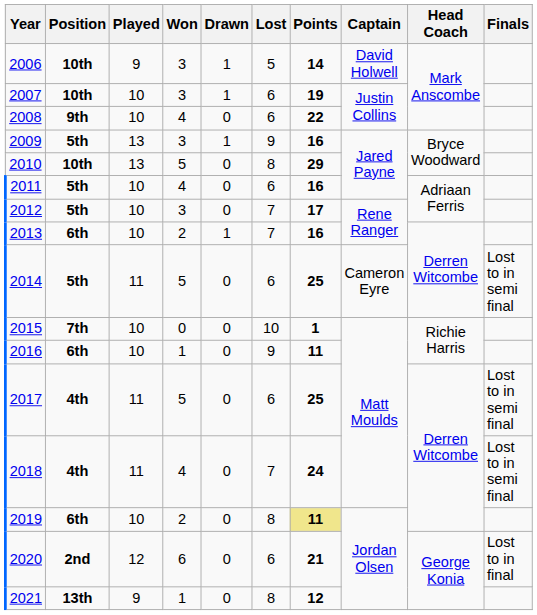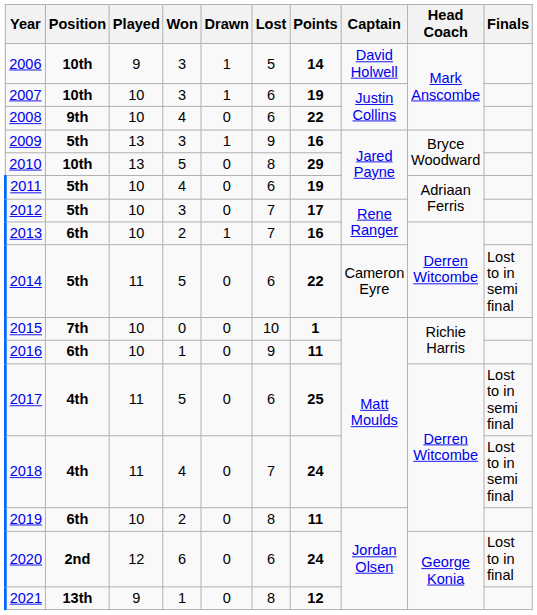 <table class="wikitable sortable" style="text-align:center;">
 <tr border=1 cellpadding=5 cellspacing=0>
 <th style="width:20px;">Year</th>
 <th style="width:20px;">Position</th>
 <th style="width:20px;">Played</th>
 <th style="width:20px;">Won</th>
 <th style="width:20px;">Drawn</th>
 <th style="width:20px;">Lost</th>
 <th style="width:20px;">Points</th>
 <th style="width:20px;">Captain</th>
 <th style="width:25px;">Head Coach</th>
 <th style="width:25px;">Finals</th>
 </tr>
 <tr>
 <td><a href='#'>2006</a></td>
 <td><strong>10th</strong></td>
 <td>9</td>
 <td>3</td>
 <td>1</td>
 <td>5</td>
 <td><strong>14</strong></td>
 <td><a href='#'>David Holwell</a></td>
 <td rowspan=3><a href='#'>Mark Anscombe</a></td>
 <td></td>
 </tr>
 <tr>
 <td><a href='#'>2007</a></td>
 <td><strong>10th</strong></td>
 <td>10</td>
 <td>3</td>
 <td>1</td>
 <td>6</td>
 <td><strong>19</strong></td>
 <td rowspan=2><a href='#'>Justin Collins</a></td>
 <td align=left></td>
 </tr>
 <tr>
 <td><a href='#'>2008</a></td>
 <td><strong>9th</strong></td>
 <td>10</td>
 <td>4</td>
 <td>0</td>
 <td>6</td>
 <td><strong>22</strong></td>
 <td align=left></td>
 </tr>
 <tr>
 <td><a href='#'>2009</a></td>
 <td><strong>5th</strong></td>
 <td>13</td>
 <td>3</td>
 <td>1</td>
 <td>9</td>
 <td><strong>16</strong></td>
 <td rowspan=3><a href='#'>Jared Payne</a></td>
 <td rowspan=2>Bryce Woodward</td>
 <td align=left></td>
 </tr>
 <tr>
 <td><a href='#'>2010</a></td>
 <td><strong>10th</strong></td>
 <td>13</td>
 <td>5</td>
 <td>0</td>
 <td>8</td>
 <td><strong>29</strong></td>
 <td align=left></td>
 </tr>
 <tr>
 <td style="border-left:3px solid #06f;"><a href='#'>2011</a></td>
 <td><strong>5th</strong></td>
 <td>10</td>
 <td>4</td>
 <td>0</td>
 <td>6</td>
-<td><strong>16</strong></td>
+<td><strong>19</strong></td>
 <td rowspan=2>Adriaan Ferris</td>
 <td align=left></td>
 </tr>
 <tr>
 <td style="border-left:3px solid #06f;"><a href='#'>2012</a></td>
 <td><strong>5th</strong></td>
 <td>10</td>
 <td>3</td>
 <td>0</td>
 <td>7</td>
 <td><strong>17</strong></td>
 <td rowspan=2><a href='#'>Rene Ranger</a></td>
 <td align=left></td>
 </tr>
 <tr>
 <td style="border-left:3px solid #06f;"><a href='#'>2013</a></td>
 <td><strong>6th</strong></td>
 <td>10</td>
 <td>2</td>
 <td>1</td>
 <td>7</td>
 <td><strong>16</strong></td>
 <td rowspan=2><a href='#'>Derren Witcombe</a></td>
 <td align=left></td>
 </tr>
 <tr>
 <td style="border-left:3px solid #06f;"><a href='#'>2014</a></td>
 <td><strong>5th</strong></td>
 <td>11</td>
 <td>5</td>
 <td>0</td>
 <td>6</td>
-<td><strong>25</strong></td>
+<td><strong>22</strong></td>
 <td>Cameron Eyre</td>
 <td align=left>Lost to  in semi final</td>
 </tr>
 <tr>
 <td style="border-left:3px solid #06f;"><a href='#'>2015</a></td>
 <td><strong>7th</strong></td>
 <td>10</td>
 <td>0</td>
 <td>0</td>
 <td>10</td>
 <td><strong>1</strong></td>
 <td rowspan=4><a href='#'>Matt Moulds</a></td>
 <td rowspan=2>Richie Harris</td>
 <td align=left></td>
 </tr>
 <tr>
 <td style="border-left:3px solid #06f;"><a href='#'>2016</a></td>
 <td><strong>6th</strong></td>
 <td>10</td>
 <td>1</td>
 <td>0</td>
 <td>9</td>
 <td><strong>11</strong></td>
 <td align=left></td>
 </tr>
 <tr>
 <td style="border-left:3px solid #06f;"><a href='#'>2017</a></td>
 <td><strong>4th</strong></td>
 <td>11</td>
 <td>5</td>
 <td>0</td>
 <td>6</td>
 <td><strong>25</strong></td>
 <td rowspan=3><a href='#'>Derren Witcombe</a></td>
 <td align=left>Lost to  in semi final</td>
 </tr>
 <tr>
 <td style="border-left:3px solid #06f;"><a href='#'>2018</a></td>
 <td><strong>4th</strong></td>
 <td>11</td>
 <td>4</td>
 <td>0</td>
 <td>7</td>
 <td><strong>24</strong></td>
 <td align=left>Lost to  in semi final</td>
 </tr>
 <tr>
 <td style="border-left:3px solid #06f;"><a href='#'>2019</a></td>
 <td><strong>6th</strong></td>
 <td>10</td>
 <td>2</td>
 <td>0</td>
 <td>8</td>
-<td style="background: khaki;"><strong>11</strong></td>
+<td><strong>11</strong></td>
 <td rowspan=3><a href='#'>Jordan Olsen</a></td>
 <td align=left></td>
 </tr>
 <tr>
 <td style="border-left:3px solid #06f;"><a href='#'>2020</a></td>
 <td><strong>2nd</strong></td>
 <td>12</td>
 <td>6</td>
 <td>0</td>
 <td>6</td>
-<td><strong>21</strong></td>
+<td><strong>24</strong></td>
 <td rowspan=2><a href='#'>George Konia</a></td>
 <td align=left>Lost to  in final</td>
 </tr>
 <tr>
 <td style="border-left:3px solid #06f;"><a href='#'>2021</a></td>
 <td><strong>13th</strong></td>
 <td>9</td>
 <td>1</td>
 <td>0</td>
 <td>8</td>
 <td><strong>12</strong></td>
 <td align=left></td>
 </tr>
 </table>
